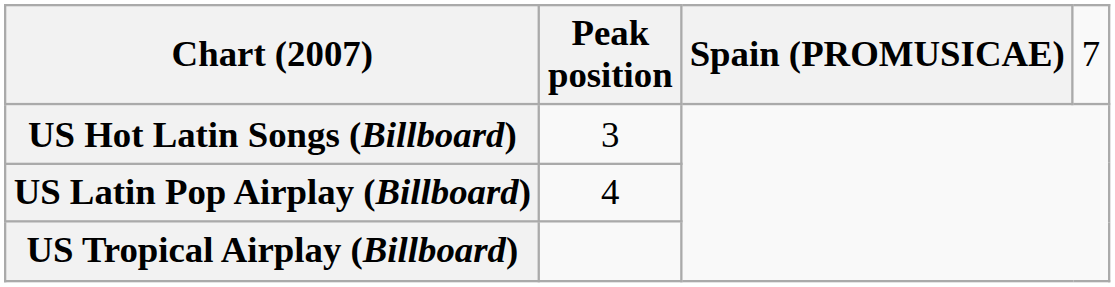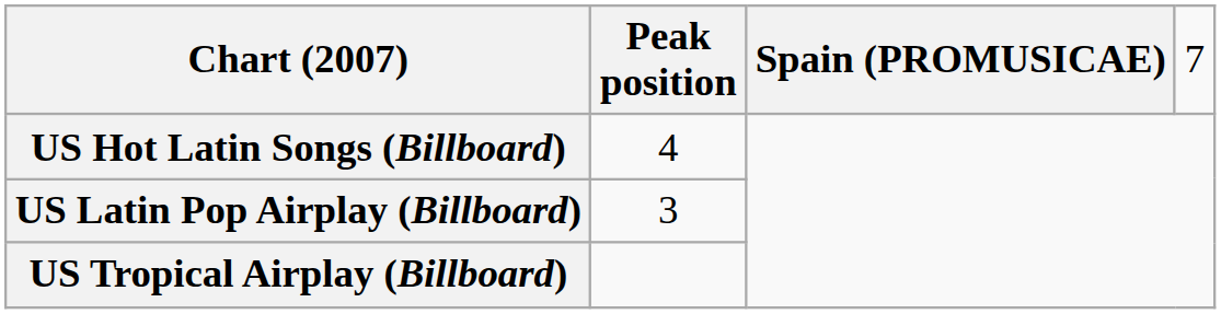 <table class="wikitable sortable plainrowheaders" style="text-align:center">
 <tr>
 <th scope="col">Chart (2007)</th>
 <th scope="col">Peak<br>position</th>
 <th scope="row">Spain (PROMUSICAE)</th>
 <td>7</td>
 </tr>
 <tr>
 <th scope="row">US Hot Latin Songs (<em>Billboard</em>)</th>
-<td>3</td>
+<td>4</td>
 </tr>
 <tr>
 <th scope="row">US Latin Pop Airplay (<em>Billboard</em>)</th>
-<td>4</td>
+<td>3</td>
 </tr>
 <tr>
 <th scope="row">US Tropical Airplay (<em>Billboard</em>)</th>
 <td></td>
 </tr>
 </table>
